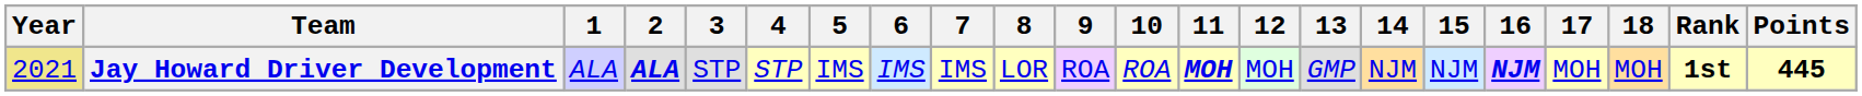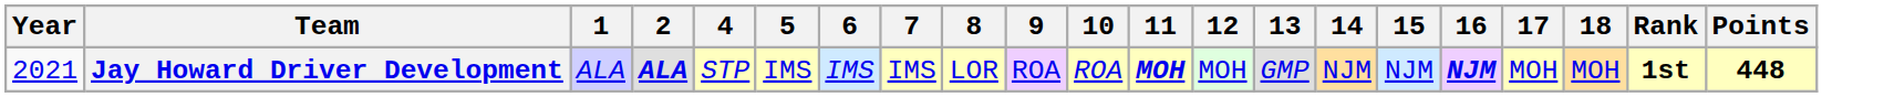 <table class="wikitable" style="text-align:center; font-size:85%">
 <tr>
 <th>Year</th>
 <th>Team</th>
 <th>1</th>
 <th>2</th>
-<th>3</th>
 <th>4</th>
 <th>5</th>
 <th>6</th>
 <th>7</th>
 <th>8</th>
 <th>9</th>
 <th>10</th>
 <th>11</th>
 <th>12</th>
 <th>13</th>
 <th>14</th>
 <th>15</th>
 <th>16</th>
 <th>17</th>
 <th>18</th>
 <th>Rank</th>
 <th>Points</th>
 </tr>
 <tr>
-<td style="background: khaki;"><a href='#'>2021</a></td>
+<td><a href='#'>2021</a></td>
 <th nowrap><a href='#'>Jay Howard Driver Development</a></th>
 <td style="background:#CFCFFF;"><a href='#'><em>ALA</em></a><br></td>
 <td style="background:#DFDFDF;"><a href='#'><strong><em>ALA</em></strong></a><br></td>
-<td style="background:#DFDFDF;"><a href='#'>STP</a><br></td>
 <td style="background:#FFFFBF;"><a href='#'><em>STP</em></a><br></td>
 <td style="background:#FFFFBF;"><a href='#'>IMS</a><br></td>
 <td style="background:#CFEAFF;"><a href='#'><em>IMS</em></a><br></td>
 <td style="background:#FFFFBF;"><a href='#'>IMS</a><br></td>
 <td style="background:#FFFFBF;"><a href='#'>LOR</a><br></td>
 <td style="background:#EFCFFF;"><a href='#'>ROA</a><br></td>
 <td style="background:#FFFFBF;"><a href='#'><em>ROA</em></a><br></td>
 <td style="background:#FFFFBF;"><a href='#'><strong><em>MOH</em></strong></a><br></td>
 <td style="background:#DFFFDF;"><a href='#'>MOH</a><br></td>
 <td style="background:#DFDFDF;"><a href='#'><em>GMP</em></a><br></td>
 <td style="background:#FFDF9F;"><a href='#'>NJM</a><br></td>
 <td style="background:#CFEAFF;"><a href='#'>NJM</a><br></td>
 <td style="background:#EFCFFF;"><strong><a href='#'><em>NJM</em></a><br></strong></td>
 <td style="background:#FFFFBF;"><a href='#'>MOH</a><br></td>
 <td style="background:#FFDF9F;"><a href='#'>MOH</a><br></td>
 <th style="background:#FFFFBF;">1st</th>
-<th style="background:#FFFFBF;">445</th>
+<th style="background:#FFFFBF;">448</th>
 </tr>
 </table>
